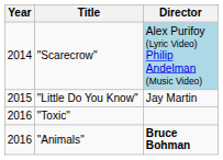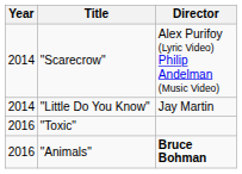 <table class="wikitable">
 <tr>
 <th width=10>Year</th>
 <th width=150>Title</th>
 <th width=100>Director</th>
 </tr>
 <tr>
 <td>2014</td>
 <td>"Scarecrow"</td>
-<td style="background: lightblue;">Alex Purifoy<br><small>(Lyric Video)</small><br><a href='#'>Philip Andelman</a><br><small>(Music Video)</small></td>
+<td>Alex Purifoy<br><small>(Lyric Video)</small><br><a href='#'>Philip Andelman</a><br><small>(Music Video)</small></td>
 </tr>
 <tr>
-<td>2015</td>
+<td>2014</td>
 <td>"Little Do You Know"</td>
 <td>Jay Martin</td>
 </tr>
 <tr>
 <td>2016</td>
 <td>"Toxic"</td>
 <td></td>
 </tr>
 <tr>
 <td>2016</td>
 <td>"Animals"</td>
 <td><strong>Bruce Bohman</strong></td>
 </tr>
 </table>
